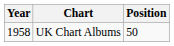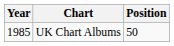 <table class="wikitable">
 <tr>
 <th>Year</th>
 <th>Chart</th>
 <th>Position</th>
 </tr>
 <tr>
-<td>1958</td>
+<td>1985</td>
 <td>UK Chart Albums</td>
 <td>50</td>
 </tr>
 </table>
